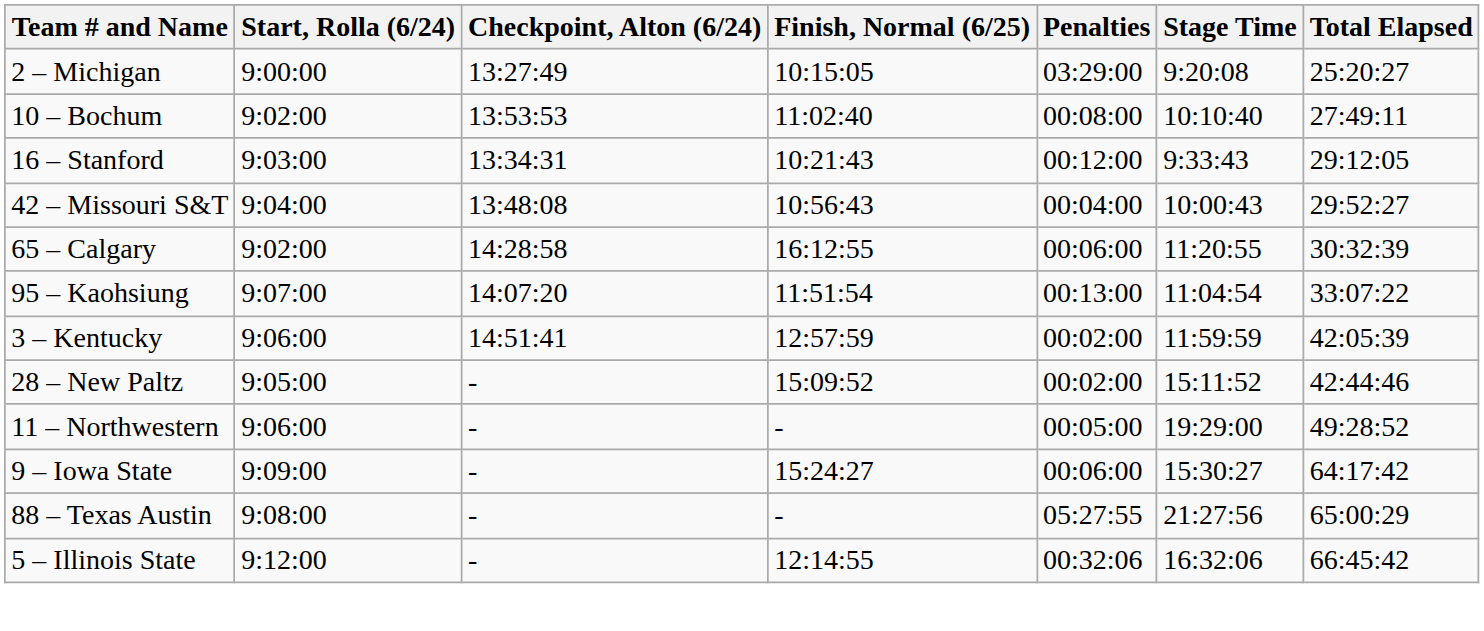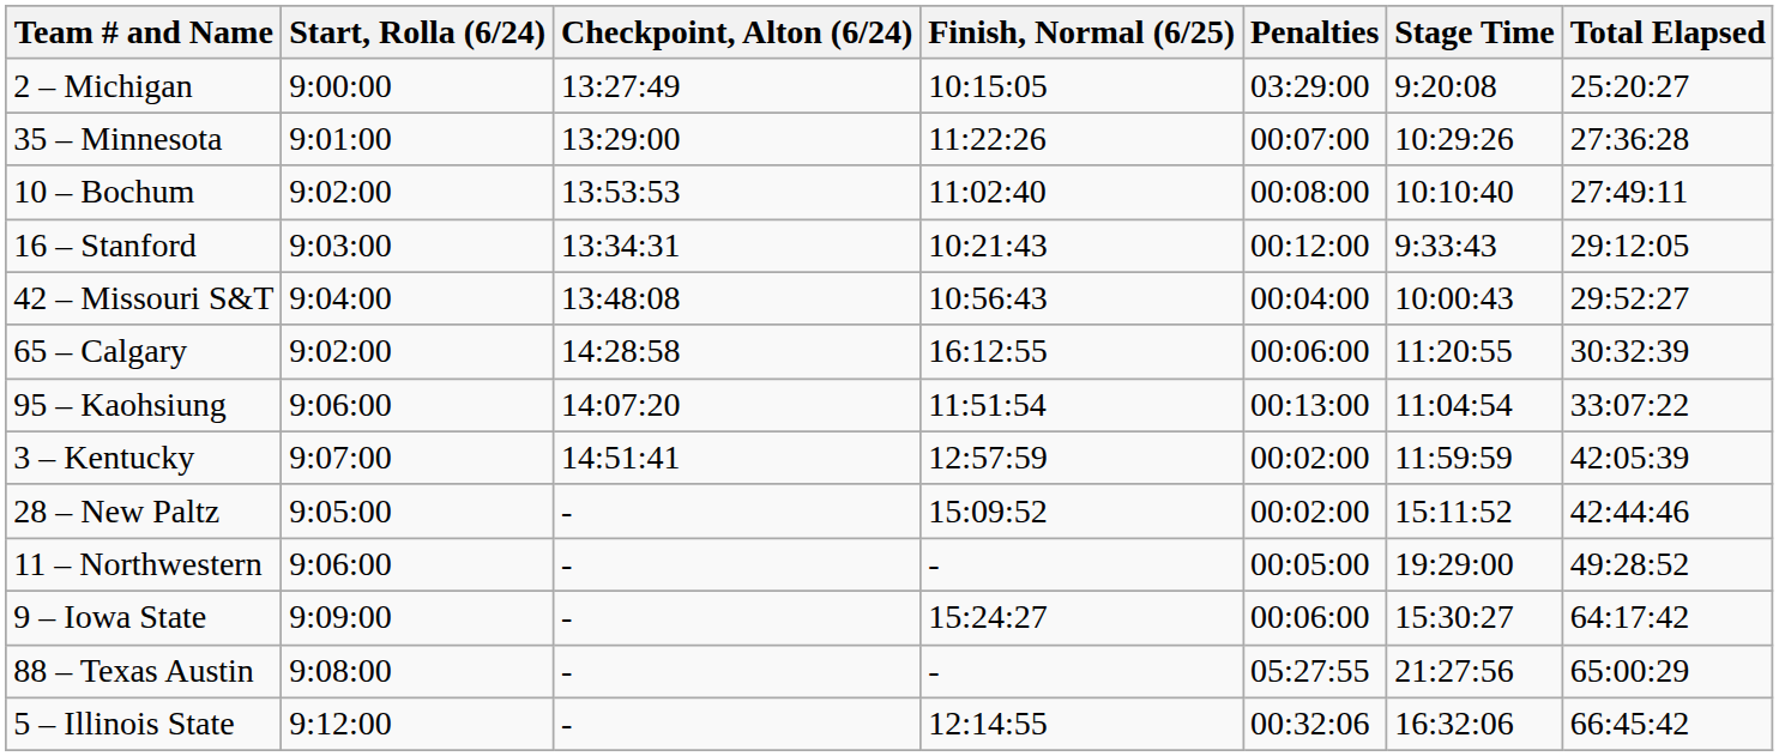 <table class="wikitable" border="1">
 <tr>
 <th>Team # and Name</th>
 <th>Start, Rolla (6/24)</th>
 <th>Checkpoint, Alton (6/24)</th>
 <th>Finish, Normal (6/25)</th>
 <th>Penalties</th>
 <th>Stage Time</th>
 <th>Total Elapsed</th>
 </tr>
 <tr>
 <td>2 – Michigan</td>
 <td>9:00:00</td>
 <td>13:27:49</td>
 <td>10:15:05</td>
 <td>03:29:00</td>
 <td>9:20:08</td>
 <td>25:20:27</td>
+</tr>
+<tr>
+<td>35 – Minnesota</td>
+<td>9:01:00</td>
+<td>13:29:00</td>
+<td>11:22:26</td>
+<td>00:07:00</td>
+<td>10:29:26</td>
+<td>27:36:28</td>
 </tr>
 <tr>
 <td>10 – Bochum</td>
 <td>9:02:00</td>
 <td>13:53:53</td>
 <td>11:02:40</td>
 <td>00:08:00</td>
 <td>10:10:40</td>
 <td>27:49:11</td>
 </tr>
 <tr>
 <td>16 – Stanford</td>
 <td>9:03:00</td>
 <td>13:34:31</td>
 <td>10:21:43</td>
 <td>00:12:00</td>
 <td>9:33:43</td>
 <td>29:12:05</td>
 </tr>
 <tr>
 <td>42 – Missouri S&T</td>
 <td>9:04:00</td>
 <td>13:48:08</td>
 <td>10:56:43</td>
 <td>00:04:00</td>
 <td>10:00:43</td>
 <td>29:52:27</td>
 </tr>
 <tr>
 <td>65 – Calgary</td>
 <td>9:02:00</td>
 <td>14:28:58</td>
 <td>16:12:55</td>
 <td>00:06:00</td>
 <td>11:20:55</td>
 <td>30:32:39</td>
 </tr>
 <tr>
 <td>95 – Kaohsiung</td>
-<td>9:07:00</td>
+<td>9:06:00</td>
 <td>14:07:20</td>
 <td>11:51:54</td>
 <td>00:13:00</td>
 <td>11:04:54</td>
 <td>33:07:22</td>
 </tr>
 <tr>
 <td>3 – Kentucky</td>
-<td>9:06:00</td>
+<td>9:07:00</td>
 <td>14:51:41</td>
 <td>12:57:59</td>
 <td>00:02:00</td>
 <td>11:59:59</td>
 <td>42:05:39</td>
 </tr>
 <tr>
 <td>28 – New Paltz</td>
 <td>9:05:00</td>
 <td>-</td>
 <td>15:09:52</td>
 <td>00:02:00</td>
 <td>15:11:52</td>
 <td>42:44:46</td>
 </tr>
 <tr>
 <td>11 – Northwestern</td>
 <td>9:06:00</td>
 <td>-</td>
 <td>-</td>
 <td>00:05:00</td>
 <td>19:29:00</td>
 <td>49:28:52</td>
 </tr>
 <tr>
 <td>9 – Iowa State</td>
 <td>9:09:00</td>
 <td>-</td>
 <td>15:24:27</td>
 <td>00:06:00</td>
 <td>15:30:27</td>
 <td>64:17:42</td>
 </tr>
 <tr>
 <td>88 – Texas Austin</td>
 <td>9:08:00</td>
 <td>-</td>
 <td>-</td>
 <td>05:27:55</td>
 <td>21:27:56</td>
 <td>65:00:29</td>
 </tr>
 <tr>
 <td>5 – Illinois State</td>
 <td>9:12:00</td>
 <td>-</td>
 <td>12:14:55</td>
 <td>00:32:06</td>
 <td>16:32:06</td>
 <td>66:45:42</td>
 </tr>
 </table>
